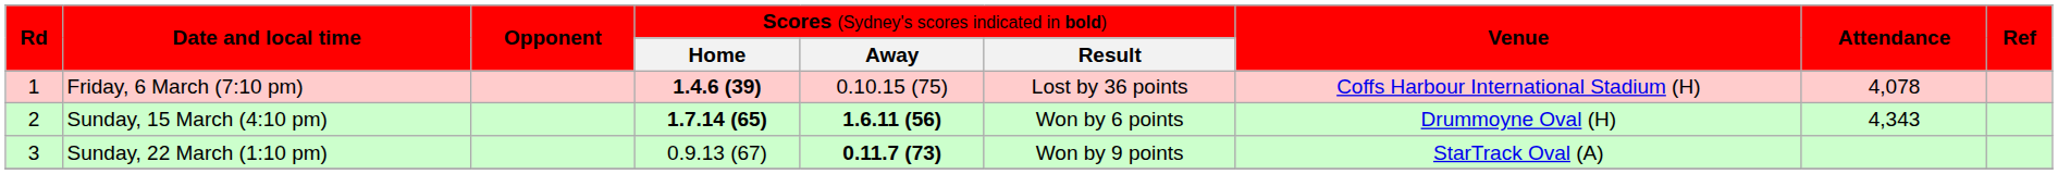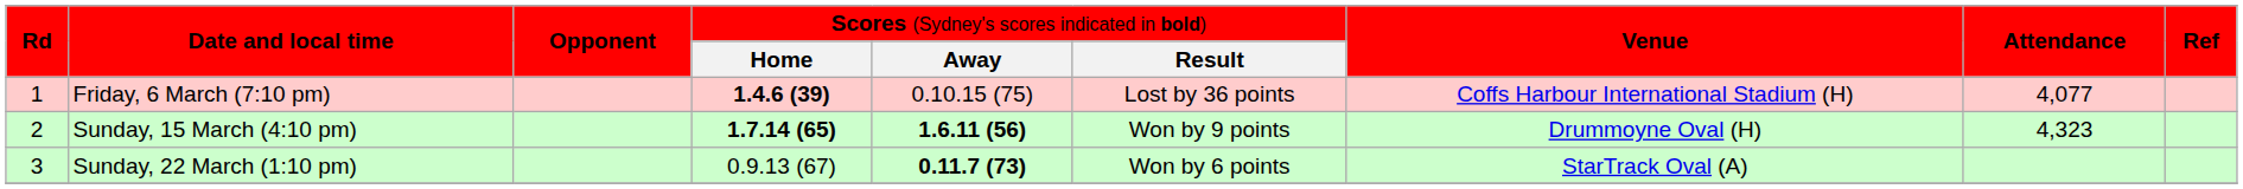 <table class="wikitable" style="font-size:90%; text-align:center; width: 90%; margin-left: auto; margin-right: auto;">
 <tr style="background:#FF0000;" >
 <td rowspan=2><span><strong>Rd</strong> </span></td>
 <td rowspan=2><span><strong>Date and local time</strong></span></td>
 <td rowspan=2><span><strong>Opponent</strong></span></td>
 <td colspan=3><span><strong>Scores</strong> <small>(Sydney's scores indicated in <strong>bold</strong>)</small></span></td>
 <td rowspan=2><span><strong>Venue</strong></span></td>
 <td rowspan=2><span><strong>Attendance</strong></span></td>
 <td rowspan=2><span><strong>Ref</strong></span></td>
 </tr>
 <tr>
 <th><span>Home</span></th>
 <th><span>Away</span></th>
 <th><span>Result</span></th>
 </tr>
 <tr style="background:#fcc;">
 <td>1</td>
 <td align=left>Friday, 6 March (7:10 pm)</td>
 <td align=left></td>
 <td><strong>1.4.6 (39)</strong></td>
 <td>0.10.15 (75)</td>
 <td>Lost by 36 points</td>
 <td><a href='#'>Coffs Harbour International Stadium</a> (H)</td>
-<td>4,078</td>
+<td>4,077</td>
 <td></td>
 </tr>
 <tr style="background:#cfc;">
 <td>2</td>
 <td align=left>Sunday, 15 March (4:10 pm)</td>
 <td align=left></td>
 <td><strong>1.7.14 (65)</strong></td>
 <td><strong>1.6.11 (56)</strong></td>
-<td>Won by 6 points</td>
+<td>Won by 9 points</td>
 <td><a href='#'>Drummoyne Oval</a> (H)</td>
-<td>4,343</td>
+<td>4,323</td>
 <td></td>
 </tr>
 <tr style="background:#cfc;">
 <td>3</td>
 <td align=left>Sunday, 22 March (1:10 pm)</td>
 <td align=left></td>
 <td>0.9.13 (67)</td>
 <td><strong>0.11.7 (73)</strong></td>
-<td>Won by 9 points</td>
+<td>Won by 6 points</td>
 <td><a href='#'>StarTrack Oval</a> (A)</td>
 <td></td>
 <td></td>
 </tr>
 <tr>
 </tr>
 </table>
